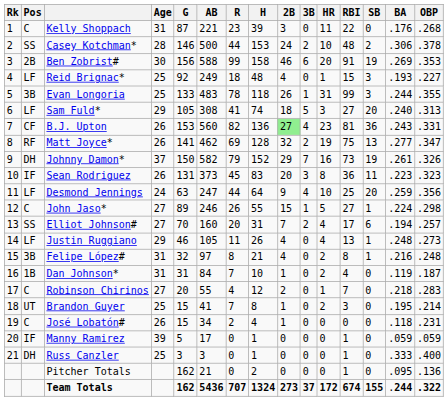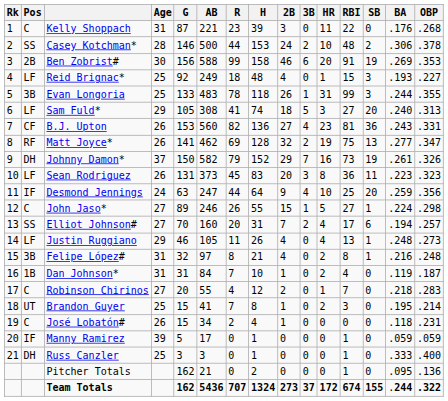 <table class="wikitable sortable">
 <tr>
 <th>Rk</th>
 <th>Pos</th>
 <th></th>
 <th>Age</th>
 <th>G</th>
 <th>AB</th>
 <th>R</th>
 <th>H</th>
 <th>2B</th>
 <th>3B</th>
 <th>HR</th>
 <th>RBI</th>
 <th>SB</th>
 <th>BA</th>
 <th>OBP</th>
 </tr>
 <tr>
 <td>1</td>
 <td>C</td>
 <td><a href='#'>Kelly Shoppach</a></td>
 <td>31</td>
 <td>87</td>
 <td>221</td>
 <td>23</td>
 <td>39</td>
 <td>3</td>
 <td>0</td>
 <td>11</td>
 <td>22</td>
 <td>0</td>
 <td>.176</td>
 <td>.268</td>
 </tr>
 <tr>
 <td>2</td>
 <td>SS</td>
 <td><a href='#'>Casey Kotchman</a>*</td>
 <td>28</td>
 <td>146</td>
 <td>500</td>
 <td>44</td>
 <td>153</td>
 <td>24</td>
 <td>2</td>
 <td>10</td>
 <td>48</td>
 <td>2</td>
 <td>.306</td>
 <td>.378</td>
 </tr>
 <tr>
 <td>3</td>
 <td>2B</td>
 <td><a href='#'>Ben Zobrist</a>#</td>
 <td>30</td>
 <td>156</td>
 <td>588</td>
 <td>99</td>
 <td>158</td>
 <td>46</td>
 <td>6</td>
 <td>20</td>
 <td>91</td>
 <td>19</td>
 <td>.269</td>
 <td>.353</td>
 </tr>
 <tr>
 <td>4</td>
 <td>LF</td>
 <td><a href='#'>Reid Brignac</a>*</td>
 <td>25</td>
 <td>92</td>
 <td>249</td>
 <td>18</td>
 <td>48</td>
 <td>4</td>
 <td>0</td>
 <td>1</td>
 <td>15</td>
 <td>3</td>
 <td>.193</td>
 <td>.227</td>
 </tr>
 <tr>
 <td>5</td>
 <td>3B</td>
 <td><a href='#'>Evan Longoria</a></td>
 <td>25</td>
 <td>133</td>
 <td>483</td>
 <td>78</td>
 <td>118</td>
 <td>26</td>
 <td>1</td>
 <td>31</td>
 <td>99</td>
 <td>3</td>
 <td>.244</td>
 <td>.355</td>
 </tr>
 <tr>
 <td>6</td>
 <td>LF</td>
 <td><a href='#'>Sam Fuld</a>*</td>
 <td>29</td>
 <td>105</td>
 <td>308</td>
 <td>41</td>
 <td>74</td>
 <td>18</td>
 <td>5</td>
 <td>3</td>
 <td>27</td>
 <td>20</td>
 <td>.240</td>
 <td>.313</td>
 </tr>
 <tr>
 <td>7</td>
 <td>CF</td>
 <td><a href='#'>B.J. Upton</a></td>
 <td>26</td>
 <td>153</td>
 <td>560</td>
 <td>82</td>
 <td>136</td>
-<td style="background: lightgreen;">27</td>
+<td>27</td>
 <td>4</td>
 <td>23</td>
 <td>81</td>
 <td>36</td>
 <td>.243</td>
 <td>.331</td>
 </tr>
 <tr>
 <td>8</td>
 <td>RF</td>
 <td><a href='#'>Matt Joyce</a>*</td>
 <td>26</td>
 <td>141</td>
 <td>462</td>
 <td>69</td>
 <td>128</td>
 <td>32</td>
 <td>2</td>
 <td>19</td>
 <td>75</td>
 <td>13</td>
 <td>.277</td>
 <td>.347</td>
 </tr>
 <tr>
 <td>9</td>
 <td>DH</td>
 <td><a href='#'>Johnny Damon</a>*</td>
 <td>37</td>
 <td>150</td>
 <td>582</td>
 <td>79</td>
 <td>152</td>
 <td>29</td>
 <td>7</td>
 <td>16</td>
 <td>73</td>
 <td>19</td>
 <td>.261</td>
 <td>.326</td>
 </tr>
 <tr>
 <td>10</td>
-<td>IF</td>
+<td>LF</td>
 <td><a href='#'>Sean Rodriguez</a></td>
 <td>26</td>
 <td>131</td>
 <td>373</td>
 <td>45</td>
 <td>83</td>
 <td>20</td>
 <td>3</td>
 <td>8</td>
 <td>36</td>
 <td>11</td>
 <td>.223</td>
 <td>.323</td>
 </tr>
 <tr>
 <td>11</td>
-<td>LF</td>
+<td>IF</td>
 <td><a href='#'>Desmond Jennings</a></td>
 <td>24</td>
 <td>63</td>
 <td>247</td>
 <td>44</td>
 <td>64</td>
 <td>9</td>
 <td>4</td>
 <td>10</td>
 <td>25</td>
 <td>20</td>
 <td>.259</td>
 <td>.356</td>
 </tr>
 <tr>
 <td>12</td>
 <td>C</td>
 <td><a href='#'>John Jaso</a>*</td>
 <td>27</td>
 <td>89</td>
 <td>246</td>
 <td>26</td>
 <td>55</td>
 <td>15</td>
 <td>1</td>
 <td>5</td>
 <td>27</td>
 <td>1</td>
 <td>.224</td>
 <td>.298</td>
 </tr>
 <tr>
 <td>13</td>
 <td>SS</td>
 <td><a href='#'>Elliot Johnson</a>#</td>
 <td>27</td>
 <td>70</td>
 <td>160</td>
 <td>20</td>
 <td>31</td>
 <td>7</td>
 <td>2</td>
 <td>4</td>
 <td>17</td>
 <td>6</td>
 <td>.194</td>
 <td>.257</td>
 </tr>
 <tr>
 <td>14</td>
 <td>LF</td>
 <td><a href='#'>Justin Ruggiano</a></td>
 <td>29</td>
 <td>46</td>
 <td>105</td>
 <td>11</td>
 <td>26</td>
 <td>4</td>
 <td>0</td>
 <td>4</td>
 <td>13</td>
 <td>1</td>
 <td>.248</td>
 <td>.273</td>
 </tr>
 <tr>
 <td>15</td>
 <td>3B</td>
 <td><a href='#'>Felipe López</a>#</td>
 <td>31</td>
 <td>32</td>
 <td>97</td>
 <td>8</td>
 <td>21</td>
 <td>4</td>
 <td>0</td>
 <td>2</td>
 <td>8</td>
 <td>1</td>
 <td>.216</td>
 <td>.248</td>
 </tr>
 <tr>
 <td>16</td>
 <td>1B</td>
 <td><a href='#'>Dan Johnson</a>*</td>
 <td>31</td>
 <td>31</td>
 <td>84</td>
 <td>7</td>
 <td>10</td>
 <td>1</td>
 <td>0</td>
 <td>2</td>
 <td>4</td>
 <td>0</td>
 <td>.119</td>
 <td>.187</td>
 </tr>
 <tr>
 <td>17</td>
 <td>C</td>
 <td><a href='#'>Robinson Chirinos</a></td>
 <td>27</td>
 <td>20</td>
 <td>55</td>
 <td>4</td>
 <td>12</td>
 <td>2</td>
 <td>0</td>
 <td>1</td>
 <td>7</td>
 <td>0</td>
 <td>.218</td>
 <td>.283</td>
 </tr>
 <tr>
 <td>18</td>
 <td>UT</td>
 <td><a href='#'>Brandon Guyer</a></td>
 <td>25</td>
 <td>15</td>
 <td>41</td>
 <td>7</td>
 <td>8</td>
 <td>1</td>
 <td>0</td>
 <td>2</td>
 <td>3</td>
 <td>0</td>
 <td>.195</td>
 <td>.214</td>
 </tr>
 <tr>
 <td>19</td>
 <td>C</td>
 <td><a href='#'>José Lobatón</a>#</td>
 <td>26</td>
 <td>15</td>
 <td>34</td>
 <td>2</td>
 <td>4</td>
 <td>1</td>
 <td>0</td>
 <td>0</td>
 <td>0</td>
 <td>0</td>
 <td>.118</td>
 <td>.231</td>
 </tr>
 <tr>
 <td>20</td>
 <td>IF</td>
 <td><a href='#'>Manny Ramirez</a></td>
 <td>39</td>
 <td>5</td>
 <td>17</td>
 <td>0</td>
 <td>1</td>
 <td>0</td>
 <td>0</td>
 <td>0</td>
 <td>1</td>
 <td>0</td>
 <td>.059</td>
 <td>.059</td>
 </tr>
 <tr>
 <td>21</td>
 <td>DH</td>
 <td><a href='#'>Russ Canzler</a></td>
 <td>25</td>
 <td>3</td>
 <td>3</td>
 <td>0</td>
 <td>1</td>
 <td>0</td>
 <td>0</td>
 <td>0</td>
 <td>1</td>
 <td>0</td>
 <td>.333</td>
 <td>.400</td>
 </tr>
 <tr>
 <td></td>
 <td></td>
 <td>Pitcher Totals</td>
 <td></td>
 <td>162</td>
 <td>21</td>
 <td>0</td>
 <td>2</td>
 <td>0</td>
 <td>0</td>
 <td>0</td>
 <td>1</td>
 <td>0</td>
 <td>.095</td>
 <td>.136</td>
 </tr>
 <tr>
 <td></td>
 <td></td>
 <td><strong>Team Totals</strong></td>
 <td></td>
 <td><strong>162</strong></td>
 <td><strong>5436</strong></td>
 <td><strong>707</strong></td>
 <td><strong>1324</strong></td>
 <td><strong>273</strong></td>
 <td><strong>37</strong></td>
 <td><strong>172</strong></td>
 <td><strong>674</strong></td>
 <td><strong>155</strong></td>
 <td>.<strong>244</strong></td>
 <td><strong>.322</strong></td>
 </tr>
 </table>
